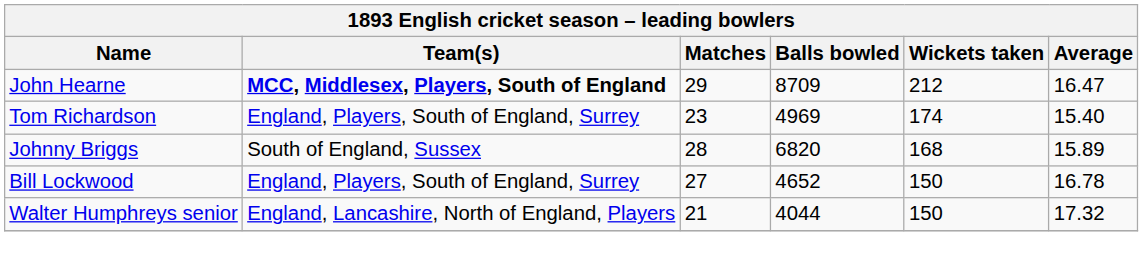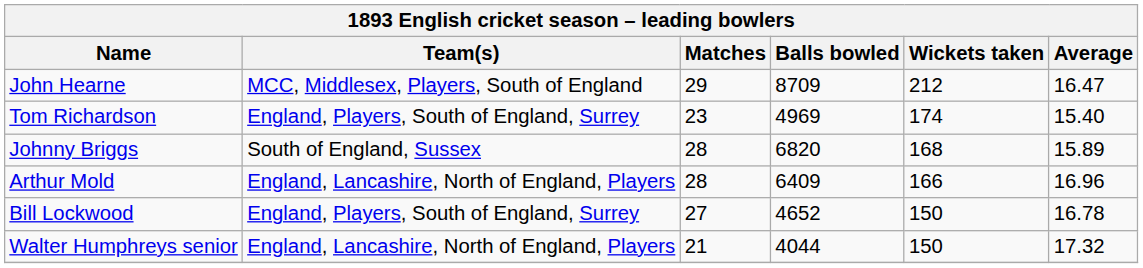 <table class="wikitable">
 <tr>
 <th bgcolor="#efefef" colspan="6">1893 English cricket season – leading bowlers</th>
 </tr>
 <tr bgcolor="#efefef">
 <th>Name</th>
 <th>Team(s)</th>
 <th>Matches</th>
 <th>Balls bowled</th>
 <th>Wickets taken</th>
 <th>Average</th>
 </tr>
 <tr>
 <td><a href='#'>John Hearne</a></td>
-<td><strong><a href='#'>MCC</a>, <a href='#'>Middlesex</a>, <a href='#'>Players</a>, South of England</strong></td>
+<td><a href='#'>MCC</a>, <a href='#'>Middlesex</a>, <a href='#'>Players</a>, South of England</td>
 <td>29</td>
 <td>8709</td>
 <td>212</td>
 <td>16.47</td>
 </tr>
 <tr>
 <td><a href='#'>Tom Richardson</a></td>
 <td><a href='#'>England</a>, <a href='#'>Players</a>, South of England, <a href='#'>Surrey</a></td>
 <td>23</td>
 <td>4969</td>
 <td>174</td>
 <td>15.40</td>
 </tr>
 <tr>
 <td><a href='#'>Johnny Briggs</a></td>
 <td>South of England, <a href='#'>Sussex</a></td>
 <td>28</td>
 <td>6820</td>
 <td>168</td>
 <td>15.89</td>
 </tr>
 <tr>
+<td><a href='#'>Arthur Mold</a></td>
+<td><a href='#'>England</a>, <a href='#'>Lancashire</a>, North of England, <a href='#'>Players</a></td>
+<td>28</td>
+<td>6409</td>
+<td>166</td>
+<td>16.96</td>
+</tr>
+<tr>
 <td><a href='#'>Bill Lockwood</a></td>
 <td><a href='#'>England</a>, <a href='#'>Players</a>, South of England, <a href='#'>Surrey</a></td>
 <td>27</td>
 <td>4652</td>
 <td>150</td>
 <td>16.78</td>
 </tr>
 <tr>
 <td><a href='#'>Walter Humphreys senior</a></td>
 <td><a href='#'>England</a>, <a href='#'>Lancashire</a>, North of England, <a href='#'>Players</a></td>
 <td>21</td>
 <td>4044</td>
 <td>150</td>
 <td>17.32</td>
 </tr>
 <tr>
 </tr>
 </table>
